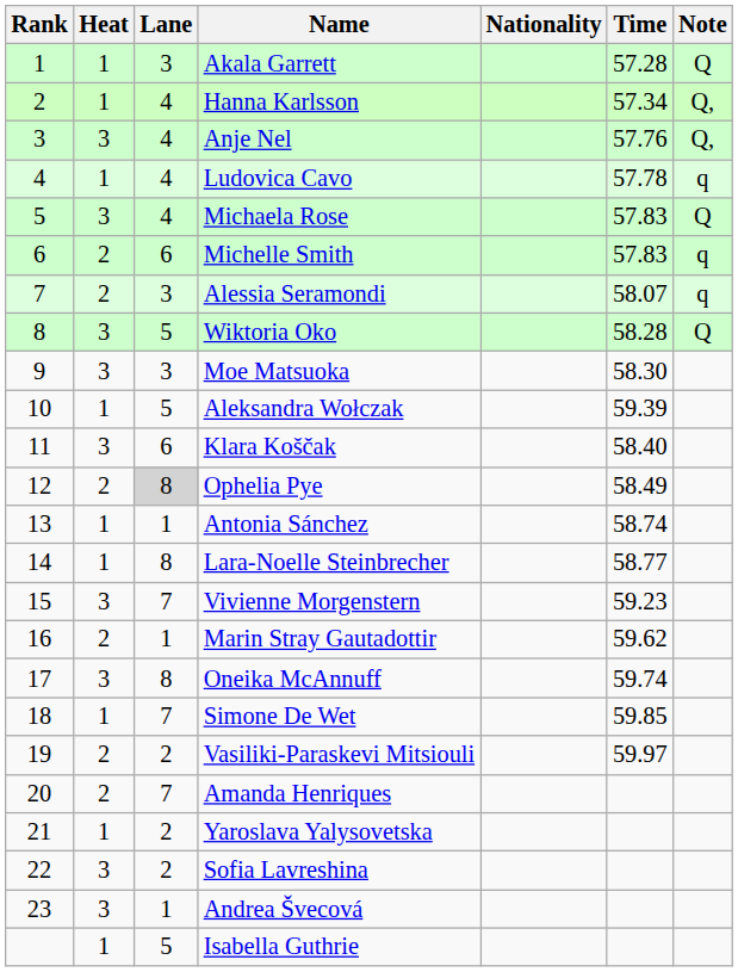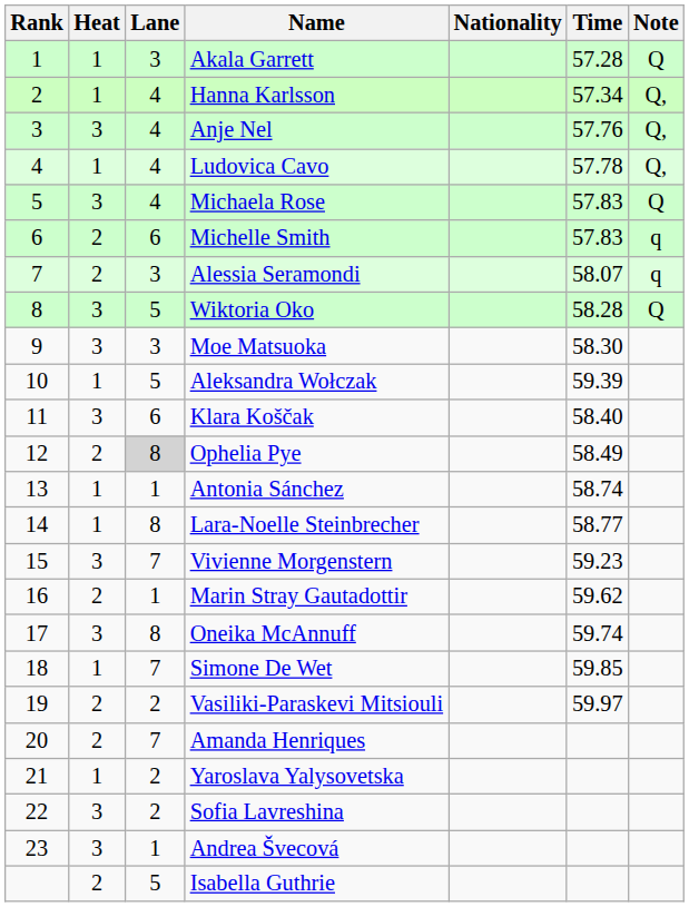 <table class="wikitable sortable" style="text-align:center">
 <tr>
 <th>Rank</th>
 <th>Heat</th>
 <th>Lane</th>
 <th>Name</th>
 <th>Nationality</th>
 <th>Time</th>
 <th>Note</th>
 </tr>
 <tr bgcolor=ccffcc>
 <td>1</td>
 <td>1</td>
 <td>3</td>
 <td align=left><a href='#'>Akala Garrett</a></td>
 <td align=left></td>
 <td>57.28</td>
 <td>Q</td>
 </tr>
 <tr bgcolor=ccffc>
 <td>2</td>
 <td>1</td>
 <td>4</td>
 <td align=left><a href='#'>Hanna Karlsson</a></td>
 <td align=left></td>
 <td>57.34</td>
 <td>Q, </td>
 </tr>
 <tr bgcolor=ccffcc>
 <td>3</td>
 <td>3</td>
 <td>4</td>
 <td align=left><a href='#'>Anje Nel</a></td>
 <td align=left></td>
 <td>57.76</td>
 <td>Q, </td>
 </tr>
 <tr bgcolor=ddffdd>
 <td>4</td>
 <td>1</td>
 <td>4</td>
 <td align=left><a href='#'>Ludovica Cavo</a></td>
 <td align=left></td>
 <td>57.78</td>
-<td>q</td>
+<td>Q, </td>
 </tr>
 <tr bgcolor=ccffcc>
 <td>5</td>
 <td>3</td>
 <td>4</td>
 <td align=left><a href='#'>Michaela Rose</a></td>
 <td align=left></td>
 <td>57.83 </td>
 <td>Q</td>
 </tr>
 <tr bgcolor=ccffcc>
 <td>6</td>
 <td>2</td>
 <td>6</td>
 <td align=left><a href='#'>Michelle Smith</a></td>
 <td align=left></td>
 <td>57.83 </td>
 <td>q</td>
 </tr>
 <tr bgcolor=ddffdd>
 <td>7</td>
 <td>2</td>
 <td>3</td>
 <td align=left><a href='#'>Alessia Seramondi</a></td>
 <td align=left></td>
 <td>58.07</td>
 <td>q</td>
 </tr>
 <tr bgcolor=ccffcc>
 <td>8</td>
 <td>3</td>
 <td>5</td>
 <td align=left><a href='#'>Wiktoria Oko</a></td>
 <td align=left></td>
 <td>58.28</td>
 <td>Q</td>
 </tr>
 <tr>
 <td>9</td>
 <td>3</td>
 <td>3</td>
 <td align=left><a href='#'>Moe Matsuoka</a></td>
 <td align=left></td>
 <td>58.30 </td>
 <td></td>
 </tr>
 <tr>
 <td>10</td>
 <td>1</td>
 <td>5</td>
 <td align=left><a href='#'>Aleksandra Wołczak</a></td>
 <td align=left></td>
 <td>59.39 </td>
 <td></td>
 </tr>
 <tr>
 <td>11</td>
 <td>3</td>
 <td>6</td>
 <td align=left><a href='#'>Klara Koščak</a></td>
 <td align=left></td>
 <td>58.40</td>
 <td></td>
 </tr>
 <tr>
 <td>12</td>
 <td>2</td>
 <td style="background: lightgrey;">8</td>
 <td align=left><a href='#'>Ophelia Pye</a></td>
 <td align=left></td>
 <td>58.49</td>
 <td></td>
 </tr>
 <tr>
 <td>13</td>
 <td>1</td>
 <td>1</td>
 <td align=left><a href='#'>Antonia Sánchez</a></td>
 <td align=left></td>
 <td>58.74</td>
 <td></td>
 </tr>
 <tr>
 <td>14</td>
 <td>1</td>
 <td>8</td>
 <td align=left><a href='#'>Lara-Noelle Steinbrecher</a></td>
 <td align=left></td>
 <td>58.77</td>
 <td></td>
 </tr>
 <tr>
 <td>15</td>
 <td>3</td>
 <td>7</td>
 <td align=left><a href='#'>Vivienne Morgenstern</a></td>
 <td align=left></td>
 <td>59.23</td>
 <td></td>
 </tr>
 <tr>
 <td>16</td>
 <td>2</td>
 <td>1</td>
 <td align=left><a href='#'>Marin Stray Gautadottir</a></td>
 <td align=left></td>
 <td>59.62</td>
 <td></td>
 </tr>
 <tr>
 <td>17</td>
 <td>3</td>
 <td>8</td>
 <td align=left><a href='#'>Oneika McAnnuff</a></td>
 <td align=left></td>
 <td>59.74</td>
 <td></td>
 </tr>
 <tr>
 <td>18</td>
 <td>1</td>
 <td>7</td>
 <td align=left><a href='#'>Simone De Wet</a></td>
 <td align=left></td>
 <td>59.85</td>
 <td></td>
 </tr>
 <tr>
 <td>19</td>
 <td>2</td>
 <td>2</td>
 <td align=left><a href='#'>Vasiliki-Paraskevi Mitsiouli</a></td>
 <td align=left></td>
 <td>59.97</td>
 <td></td>
 </tr>
 <tr>
 <td>20</td>
 <td>2</td>
 <td>7</td>
 <td align=left><a href='#'>Amanda Henriques</a></td>
 <td align=left></td>
 <td></td>
 <td></td>
 </tr>
 <tr>
 <td>21</td>
 <td>1</td>
 <td>2</td>
 <td align=left><a href='#'>Yaroslava Yalysovetska</a></td>
 <td align=left></td>
 <td></td>
 <td></td>
 </tr>
 <tr>
 <td>22</td>
 <td>3</td>
 <td>2</td>
 <td align=left><a href='#'>Sofia Lavreshina</a></td>
 <td align=left></td>
 <td></td>
 <td></td>
 </tr>
 <tr>
 <td>23</td>
 <td>3</td>
 <td>1</td>
 <td align=left><a href='#'>Andrea Švecová</a></td>
 <td align=left></td>
 <td></td>
 <td></td>
 </tr>
 <tr>
 <td></td>
-<td>1</td>
+<td>2</td>
 <td>5</td>
 <td align=left><a href='#'>Isabella Guthrie</a></td>
 <td align=left></td>
 <td></td>
 <td></td>
 </tr>
 </table>
